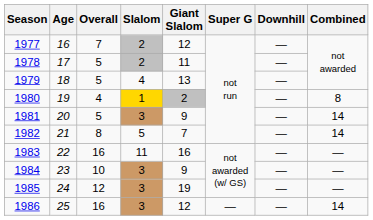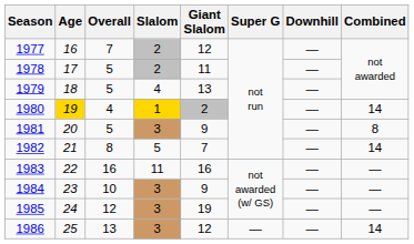 <table class=wikitable style="text-align:center">
 <tr>
 <th>Season</th>
 <th>Age</th>
 <th>Overall</th>
 <th>Slalom</th>
 <th>Giant<br>Slalom</th>
 <th>Super G</th>
 <th>Downhill</th>
 <th>Combined</th>
 </tr>
 <tr>
 <td><a href='#'>1977</a></td>
 <td><em>16</em></td>
 <td>7</td>
 <td bgcolor="silver">2</td>
 <td>12</td>
 <td rowspan=6><small>not<br>run</small></td>
 <td>—</td>
 <td rowspan=3><small>not<br>awarded</small></td>
 </tr>
 <tr>
 <td><a href='#'>1978</a></td>
 <td><em>17</em></td>
 <td>5</td>
 <td bgcolor="silver">2</td>
 <td>11</td>
 <td>—</td>
 </tr>
 <tr>
 <td><a href='#'>1979</a></td>
 <td><em>18</em></td>
 <td>5</td>
 <td>4</td>
 <td>13</td>
 <td>—</td>
 </tr>
 <tr>
 <td><a href='#'>1980</a></td>
-<td><em>19</em></td>
+<td style="background: gold;"><em>19</em></td>
 <td>4</td>
 <td bgcolor="gold">1</td>
 <td bgcolor="silver">2</td>
 <td>—</td>
-<td>8</td>
+<td>14</td>
 </tr>
 <tr>
 <td><a href='#'>1981</a></td>
 <td><em>20</em></td>
 <td>5</td>
 <td bgcolor="CC9966">3</td>
 <td>9</td>
 <td>—</td>
-<td>14</td>
+<td>8</td>
 </tr>
 <tr>
 <td><a href='#'>1982</a></td>
 <td><em>21</em></td>
 <td>8</td>
 <td>5</td>
 <td>7</td>
 <td>—</td>
 <td>14</td>
 </tr>
 <tr>
 <td><a href='#'>1983</a></td>
 <td><em>22</em></td>
 <td>16</td>
 <td>11</td>
 <td>16</td>
 <td rowspan=3><small>not<br>awarded<br>(w/ GS)</small></td>
 <td>—</td>
 <td>—</td>
 </tr>
 <tr>
 <td><a href='#'>1984</a></td>
 <td><em>23</em></td>
 <td>10</td>
 <td bgcolor="cc9966">3</td>
 <td>9</td>
 <td>—</td>
 <td>—</td>
 </tr>
 <tr>
 <td><a href='#'>1985</a></td>
 <td><em>24</em></td>
 <td>12</td>
 <td bgcolor="cc9966">3</td>
 <td>19</td>
 <td>—</td>
 <td>—</td>
 </tr>
 <tr>
 <td><a href='#'>1986</a></td>
 <td><em>25</em></td>
-<td>16</td>
+<td>13</td>
 <td bgcolor="cc9966">3</td>
 <td>12</td>
 <td>—</td>
 <td>—</td>
 <td>14</td>
 </tr>
 </table>
